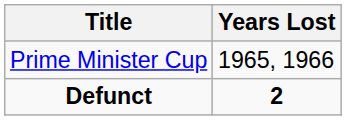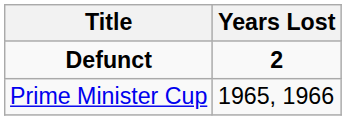 <table class="wikitable">
 <tr>
 <th>Title</th>
 <th>Years Lost</th>
 </tr>
 <tr>
+<td align="center"><strong>Defunct</strong></td>
+<td align="center"><strong>2</strong></td>
+</tr>
+<tr>
 <td> <a href='#'>Prime Minister Cup</a></td>
 <td>1965, 1966</td>
 </tr>
-<tr>
-<td align="center"><strong>Defunct</strong></td>
-<td align="center"><strong>2</strong></td>
-</tr>
 </table>
